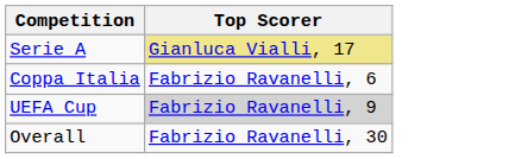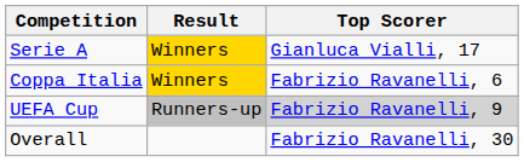 <table class="wikitable">
 <tr>
 <th>Competition</th>
+<th>Result</th>
 <th>Top Scorer</th>
 </tr>
 <tr>
 <td><a href='#'>Serie A</a></td>
-<td style="background: khaki;"> <a href='#'>Gianluca Vialli</a>, 17</td>
+<td style="background:gold;">Winners</td>
+<td> <a href='#'>Gianluca Vialli</a>, 17</td>
 </tr>
 <tr>
 <td><a href='#'>Coppa Italia</a></td>
+<td style="background:gold;">Winners</td>
 <td> <a href='#'>Fabrizio Ravanelli</a>, 6</td>
 </tr>
 <tr>
 <td><a href='#'>UEFA Cup</a></td>
+<td style="background:silver;">Runners-up</td>
 <td style="background: lightgrey;"> <a href='#'>Fabrizio Ravanelli</a>, 9</td>
 </tr>
 <tr>
 <td>Overall</td>
+<td></td>
 <td> <a href='#'>Fabrizio Ravanelli</a>, 30</td>
 </tr>
 </table>
